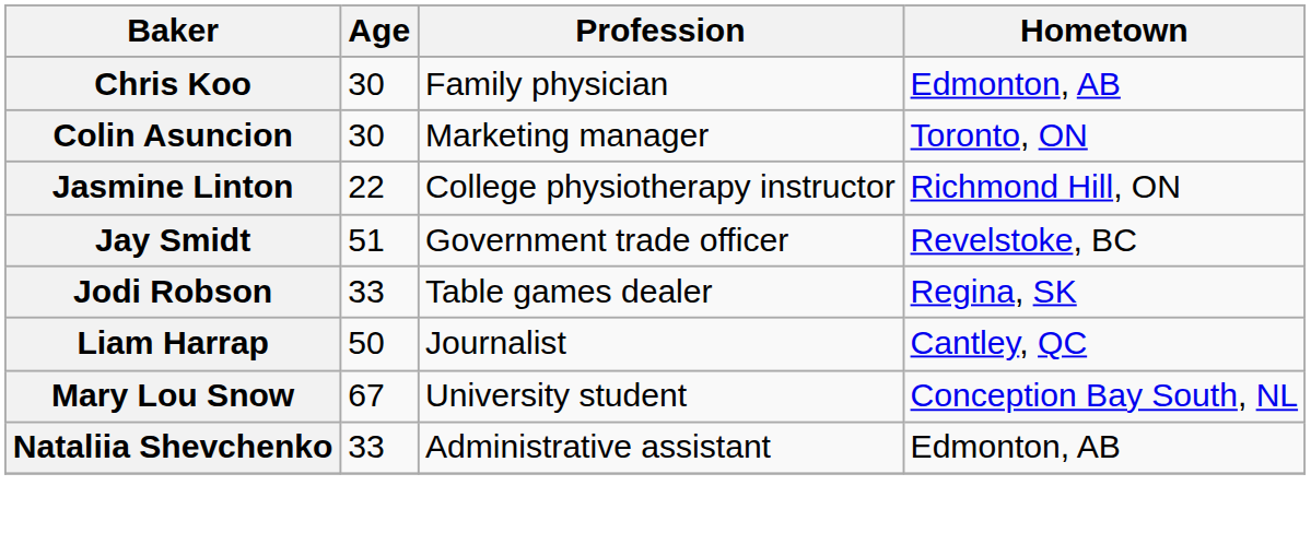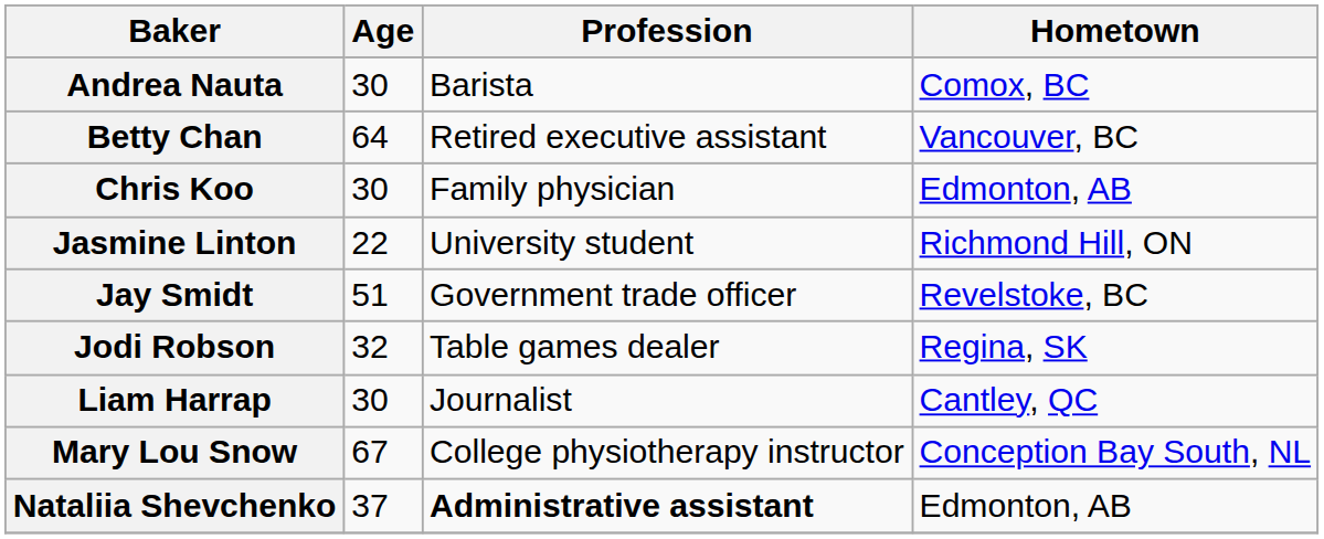 <table class="wikitable sortable">
 <tr>
 <th scope="col">Baker</th>
 <th scope="col">Age</th>
 <th scope="col" class="unsortable">Profession</th>
 <th scope="col" class="unsortable">Hometown</th>
 </tr>
 <tr>
+<th scope="row">Andrea Nauta</th>
+<td>30</td>
+<td>Barista</td>
+<td><a href='#'>Comox</a>, <a href='#'>BC</a></td>
+</tr>
+<tr>
+<th scope="row">Betty Chan</th>
+<td>64</td>
+<td>Retired executive assistant</td>
+<td><a href='#'>Vancouver</a>, BC</td>
+</tr>
+<tr>
 <th scope="row">Chris Koo</th>
 <td>30</td>
 <td>Family physician</td>
 <td><a href='#'>Edmonton</a>, <a href='#'>AB</a></td>
 </tr>
 <tr>
-<th scope="row">Colin Asuncion</th>
-<td>30</td>
-<td>Marketing manager</td>
-<td><a href='#'>Toronto</a>, <a href='#'>ON</a></td>
-</tr>
-<tr>
 <th scope="row">Jasmine Linton</th>
 <td>22</td>
-<td>College physiotherapy instructor</td>
+<td>University student</td>
 <td><a href='#'>Richmond Hill</a>, ON</td>
 </tr>
 <tr>
 <th scope="row">Jay Smidt</th>
 <td>51</td>
 <td>Government trade officer</td>
 <td><a href='#'>Revelstoke</a>, BC</td>
 </tr>
 <tr>
 <th scope="row">Jodi Robson</th>
-<td>33</td>
+<td>32</td>
 <td>Table games dealer</td>
 <td><a href='#'>Regina</a>, <a href='#'>SK</a></td>
 </tr>
 <tr>
 <th scope="row">Liam Harrap</th>
-<td>50</td>
+<td>30</td>
 <td>Journalist</td>
 <td><a href='#'>Cantley</a>, <a href='#'>QC</a></td>
 </tr>
 <tr>
 <th scope="row">Mary Lou Snow</th>
 <td>67</td>
-<td>University student</td>
+<td>College physiotherapy instructor</td>
 <td><a href='#'>Conception Bay South</a>, <a href='#'>NL</a></td>
 </tr>
 <tr>
 <th scope="row">Nataliia Shevchenko</th>
-<td>33</td>
-<td>Administrative assistant</td>
+<td>37</td>
+<td><strong>Administrative assistant</strong></td>
 <td>Edmonton, AB</td>
 </tr>
 <tr>
 </tr>
 </table>
